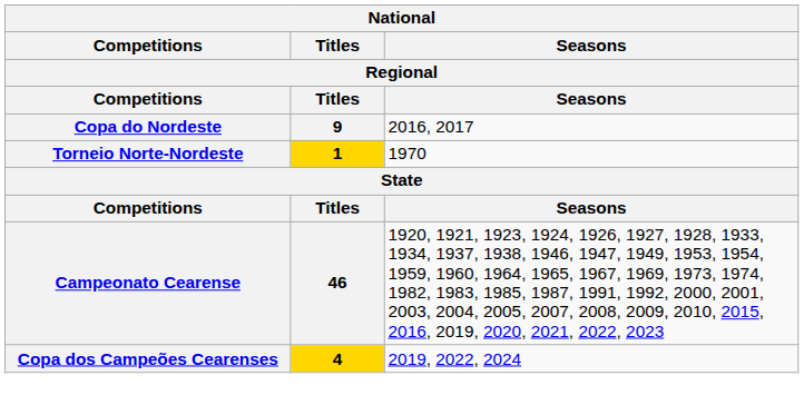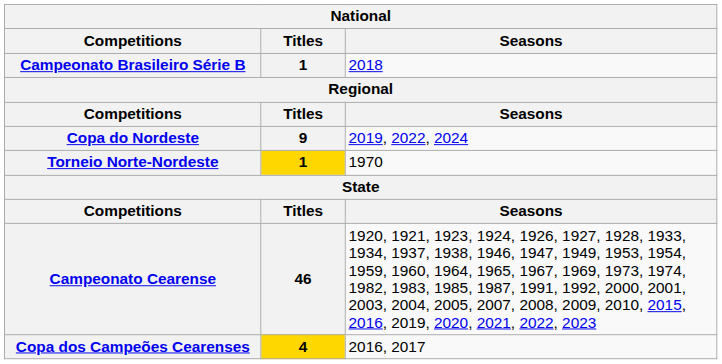 <table class="wikitable">
 <tr>
 <th colspan="3">National</th>
 </tr>
 <tr>
 <th style="width:260px">Competitions</th>
 <th style="width:80px">Titles</th>
 <th style="width:380px">Seasons</th>
+</tr>
+<tr>
+<th style="text-align:center"><a href='#'>Campeonato Brasileiro Série B</a></th>
+<th style="text-align:center"><strong>1</strong></th>
+<td align="left"><a href='#'>2018</a></td>
 </tr>
 <tr>
 <th colspan="3">Regional</th>
 </tr>
 <tr>
 <th>Competitions</th>
 <th>Titles</th>
 <th>Seasons</th>
 </tr>
 <tr>
 <th><a href='#'>Copa do Nordeste</a></th>
 <th style="text-align:center"><strong>9</strong></th>
-<td align="left">2016, 2017</td>
+<td align="left"><a href='#'>2019</a>, <a href='#'>2022</a>, <a href='#'>2024</a></td>
 </tr>
 <tr>
 <th><a href='#'>Torneio Norte-Nordeste</a></th>
 <td bgcolor="gold" style="text-align:center"><strong>1</strong></td>
 <td align="left">1970</td>
 </tr>
 <tr>
 <th colspan="3">State</th>
 </tr>
 <tr>
 <th>Competitions</th>
 <th>Titles</th>
 <th>Seasons</th>
 </tr>
 <tr>
 <th style="text-align:center"><a href='#'>Campeonato Cearense</a></th>
 <th style="text-align:center"><strong>46</strong></th>
 <td align="left">1920, 1921, 1923, 1924, 1926, 1927, 1928, 1933, 1934, 1937, 1938, 1946, 1947, 1949, 1953, 1954, 1959, 1960, 1964, 1965, 1967, 1969, 1973, 1974, 1982, 1983, 1985, 1987, 1991, 1992, 2000, 2001, 2003, 2004, 2005, 2007, 2008, 2009, 2010, <a href='#'>2015</a>, <a href='#'>2016</a>, 2019, <a href='#'>2020</a>, <a href='#'>2021</a>, <a href='#'>2022</a>, <a href='#'>2023</a></td>
 </tr>
 <tr>
 <th><a href='#'>Copa dos Campeões Cearenses</a></th>
 <td bgcolor="gold" style="text-align:center"><strong>4</strong></td>
-<td align="left"><a href='#'>2019</a>, <a href='#'>2022</a>, <a href='#'>2024</a></td>
+<td align="left">2016, 2017</td>
 </tr>
 </table>
